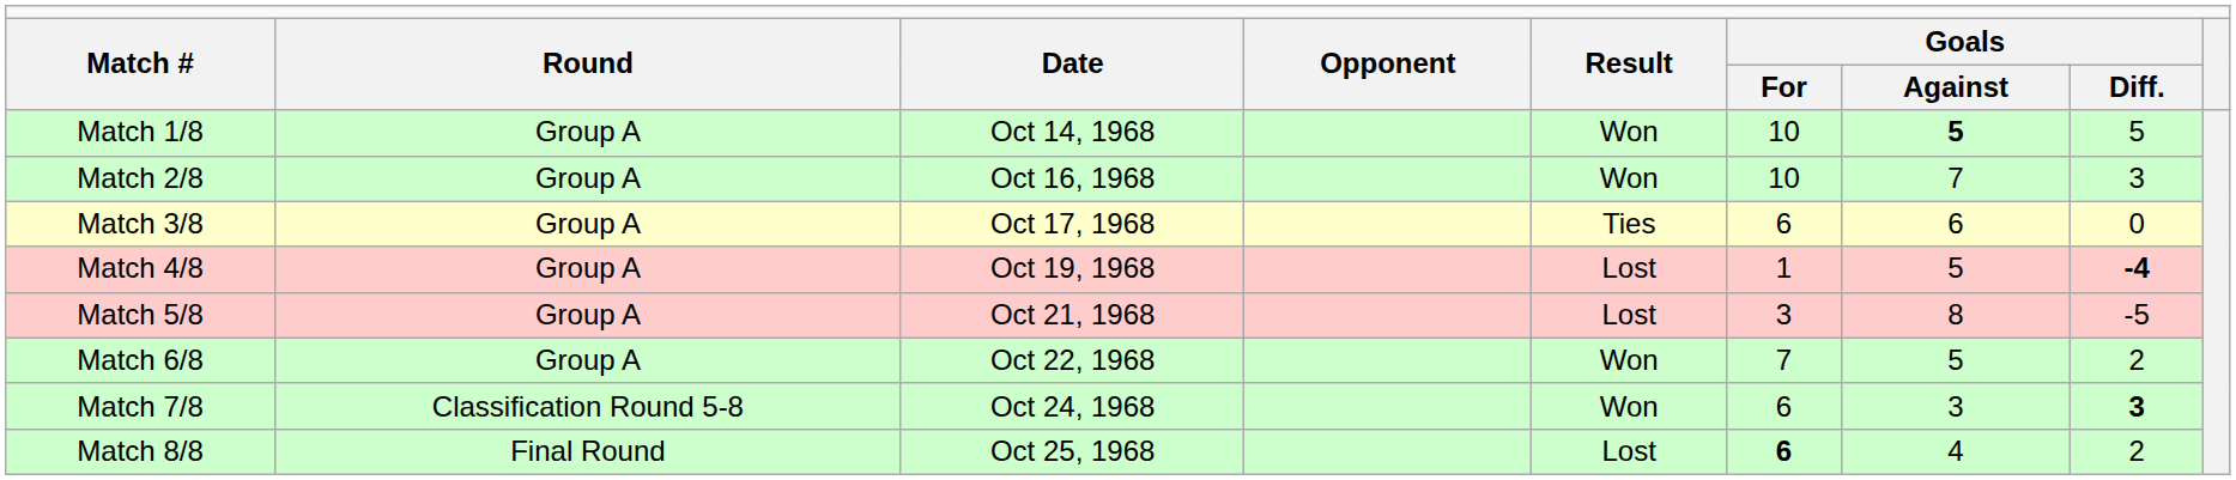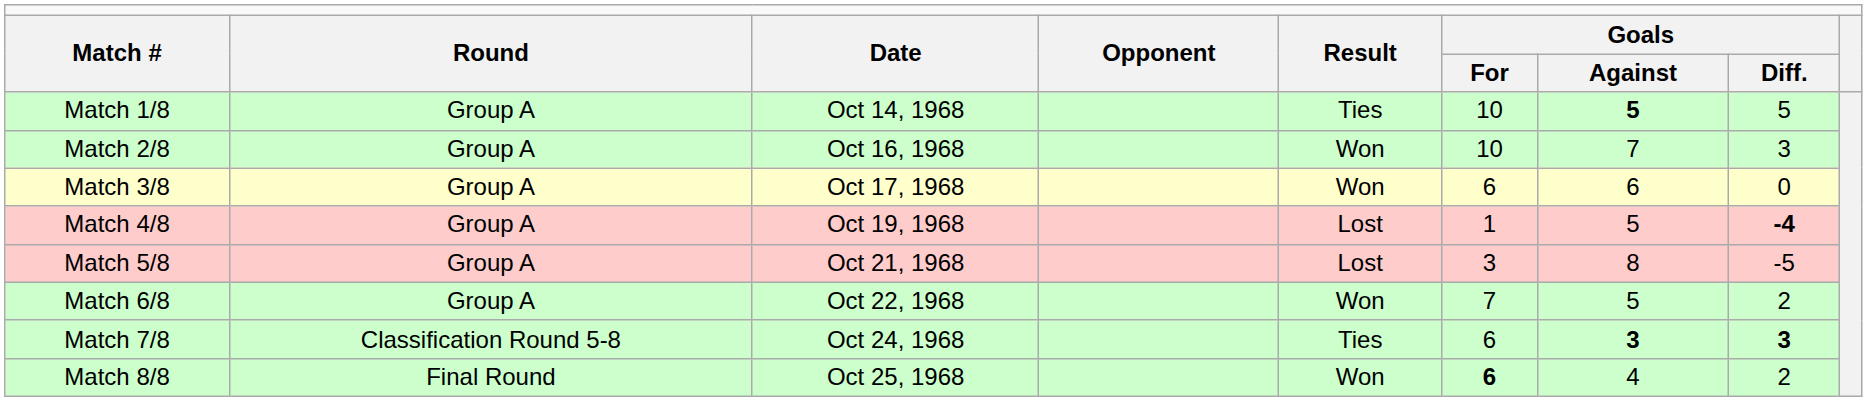 <table class="wikitable" style="text-align: center; width: 98%; font-size: 100%; margin-left: 1em;">
 <tr>
 <td colspan="10"></td>
 </tr>
 <tr>
 <th rowspan="2">Match #</th>
 <th rowspan="2">Round</th>
 <th rowspan="2">Date</th>
 <th rowspan="2">Opponent</th>
 <th rowspan="2">Result</th>
 <th colspan="3">Goals</th>
 <th rowspan="2"></th>
 </tr>
 <tr>
 <th>For</th>
 <th>Against</th>
 <th>Diff.</th>
 </tr>
 <tr style="background: #cfc;">
 <td>Match 1/8</td>
 <td>Group A</td>
 <td>Oct 14, 1968</td>
 <td></td>
-<td>Won</td>
+<td>Ties</td>
 <td>10</td>
 <td><strong>5</strong></td>
 <td>5</td>
 <td rowspan="8" style="background: #f2f2f2;"></td>
 </tr>
 <tr style="background: #cfc;">
 <td>Match 2/8</td>
 <td>Group A</td>
 <td>Oct 16, 1968</td>
 <td></td>
 <td>Won</td>
 <td>10</td>
 <td>7</td>
 <td>3</td>
 </tr>
 <tr style="background: #ffc;">
 <td>Match 3/8</td>
 <td>Group A</td>
 <td>Oct 17, 1968</td>
 <td></td>
-<td>Ties</td>
+<td>Won</td>
 <td>6</td>
 <td>6</td>
 <td>0</td>
 </tr>
 <tr style="background: #fcc;">
 <td>Match 4/8</td>
 <td>Group A</td>
 <td>Oct 19, 1968</td>
 <td></td>
 <td>Lost</td>
 <td>1</td>
 <td>5</td>
 <td><strong>-4</strong></td>
 </tr>
 <tr style="background: #fcc;">
 <td>Match 5/8</td>
 <td>Group A</td>
 <td>Oct 21, 1968</td>
 <td></td>
 <td>Lost</td>
 <td>3</td>
 <td>8</td>
 <td>-5</td>
 </tr>
 <tr style="background: #cfc;">
 <td>Match 6/8</td>
 <td>Group A</td>
 <td>Oct 22, 1968</td>
 <td></td>
 <td>Won</td>
 <td>7</td>
 <td>5</td>
 <td>2</td>
 </tr>
 <tr style="background: #cfc;">
 <td>Match 7/8</td>
 <td>Classification Round 5-8</td>
 <td>Oct 24, 1968</td>
 <td></td>
-<td>Won</td>
+<td>Ties</td>
 <td>6</td>
-<td>3</td>
+<td><strong>3</strong></td>
 <td><strong>3</strong></td>
 </tr>
 <tr style="background: #cfc;">
 <td>Match 8/8</td>
 <td>Final Round</td>
 <td>Oct 25, 1968</td>
 <td></td>
-<td>Lost</td>
+<td>Won</td>
 <td><strong>6</strong></td>
 <td>4</td>
 <td>2</td>
 </tr>
 </table>
